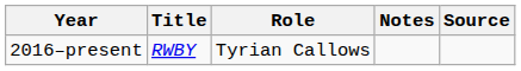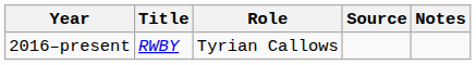 <table class="wikitable sortable plainrowheaders">
 <tr>
 <th>Year</th>
 <th>Title</th>
 <th>Role</th>
+<th class="unsortable">Source</th>
 <th class="unsortable">Notes</th>
-<th class="unsortable">Source</th>
 </tr>
 <tr>
 <td>2016–present</td>
 <td><em><a href='#'>RWBY</a></em></td>
 <td>Tyrian Callows</td>
 <td></td>
 <td></td>
 </tr>
 </table>
